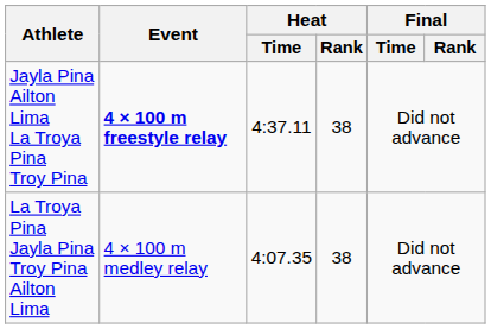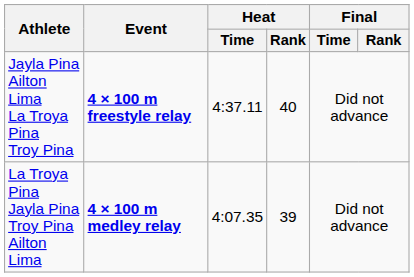 <table class="wikitable" style="text-align:center; font-size:90%; width:30%;">
 <tr>
 <th rowspan="2">Athlete</th>
 <th rowspan="2">Event</th>
 <th colspan="2">Heat</th>
 <th colspan="2">Final</th>
 </tr>
 <tr style="font-size:95%">
 <th>Time</th>
 <th>Rank</th>
 <th>Time</th>
 <th>Rank</th>
 </tr>
 <tr>
 <td align=left><a href='#'>Jayla Pina</a> <br><a href='#'>Ailton Lima</a><br><a href='#'>La Troya Pina</a><br><a href='#'>Troy Pina</a></td>
 <td align=left><strong><a href='#'>4 × 100 m freestyle relay</a></strong></td>
 <td>4:37.11</td>
-<td>38</td>
+<td>40</td>
 <td colspan=2>Did not advance</td>
 </tr>
 <tr>
 <td align=left><a href='#'>La Troya Pina</a><br><a href='#'>Jayla Pina</a> <br><a href='#'>Troy Pina</a> <br><a href='#'>Ailton Lima</a></td>
-<td align=left><a href='#'>4 × 100 m medley relay</a></td>
+<td align=left><strong><a href='#'>4 × 100 m medley relay</a></strong></td>
 <td>4:07.35</td>
-<td>38</td>
+<td>39</td>
 <td colspan="2">Did not advance</td>
 </tr>
 </table>
